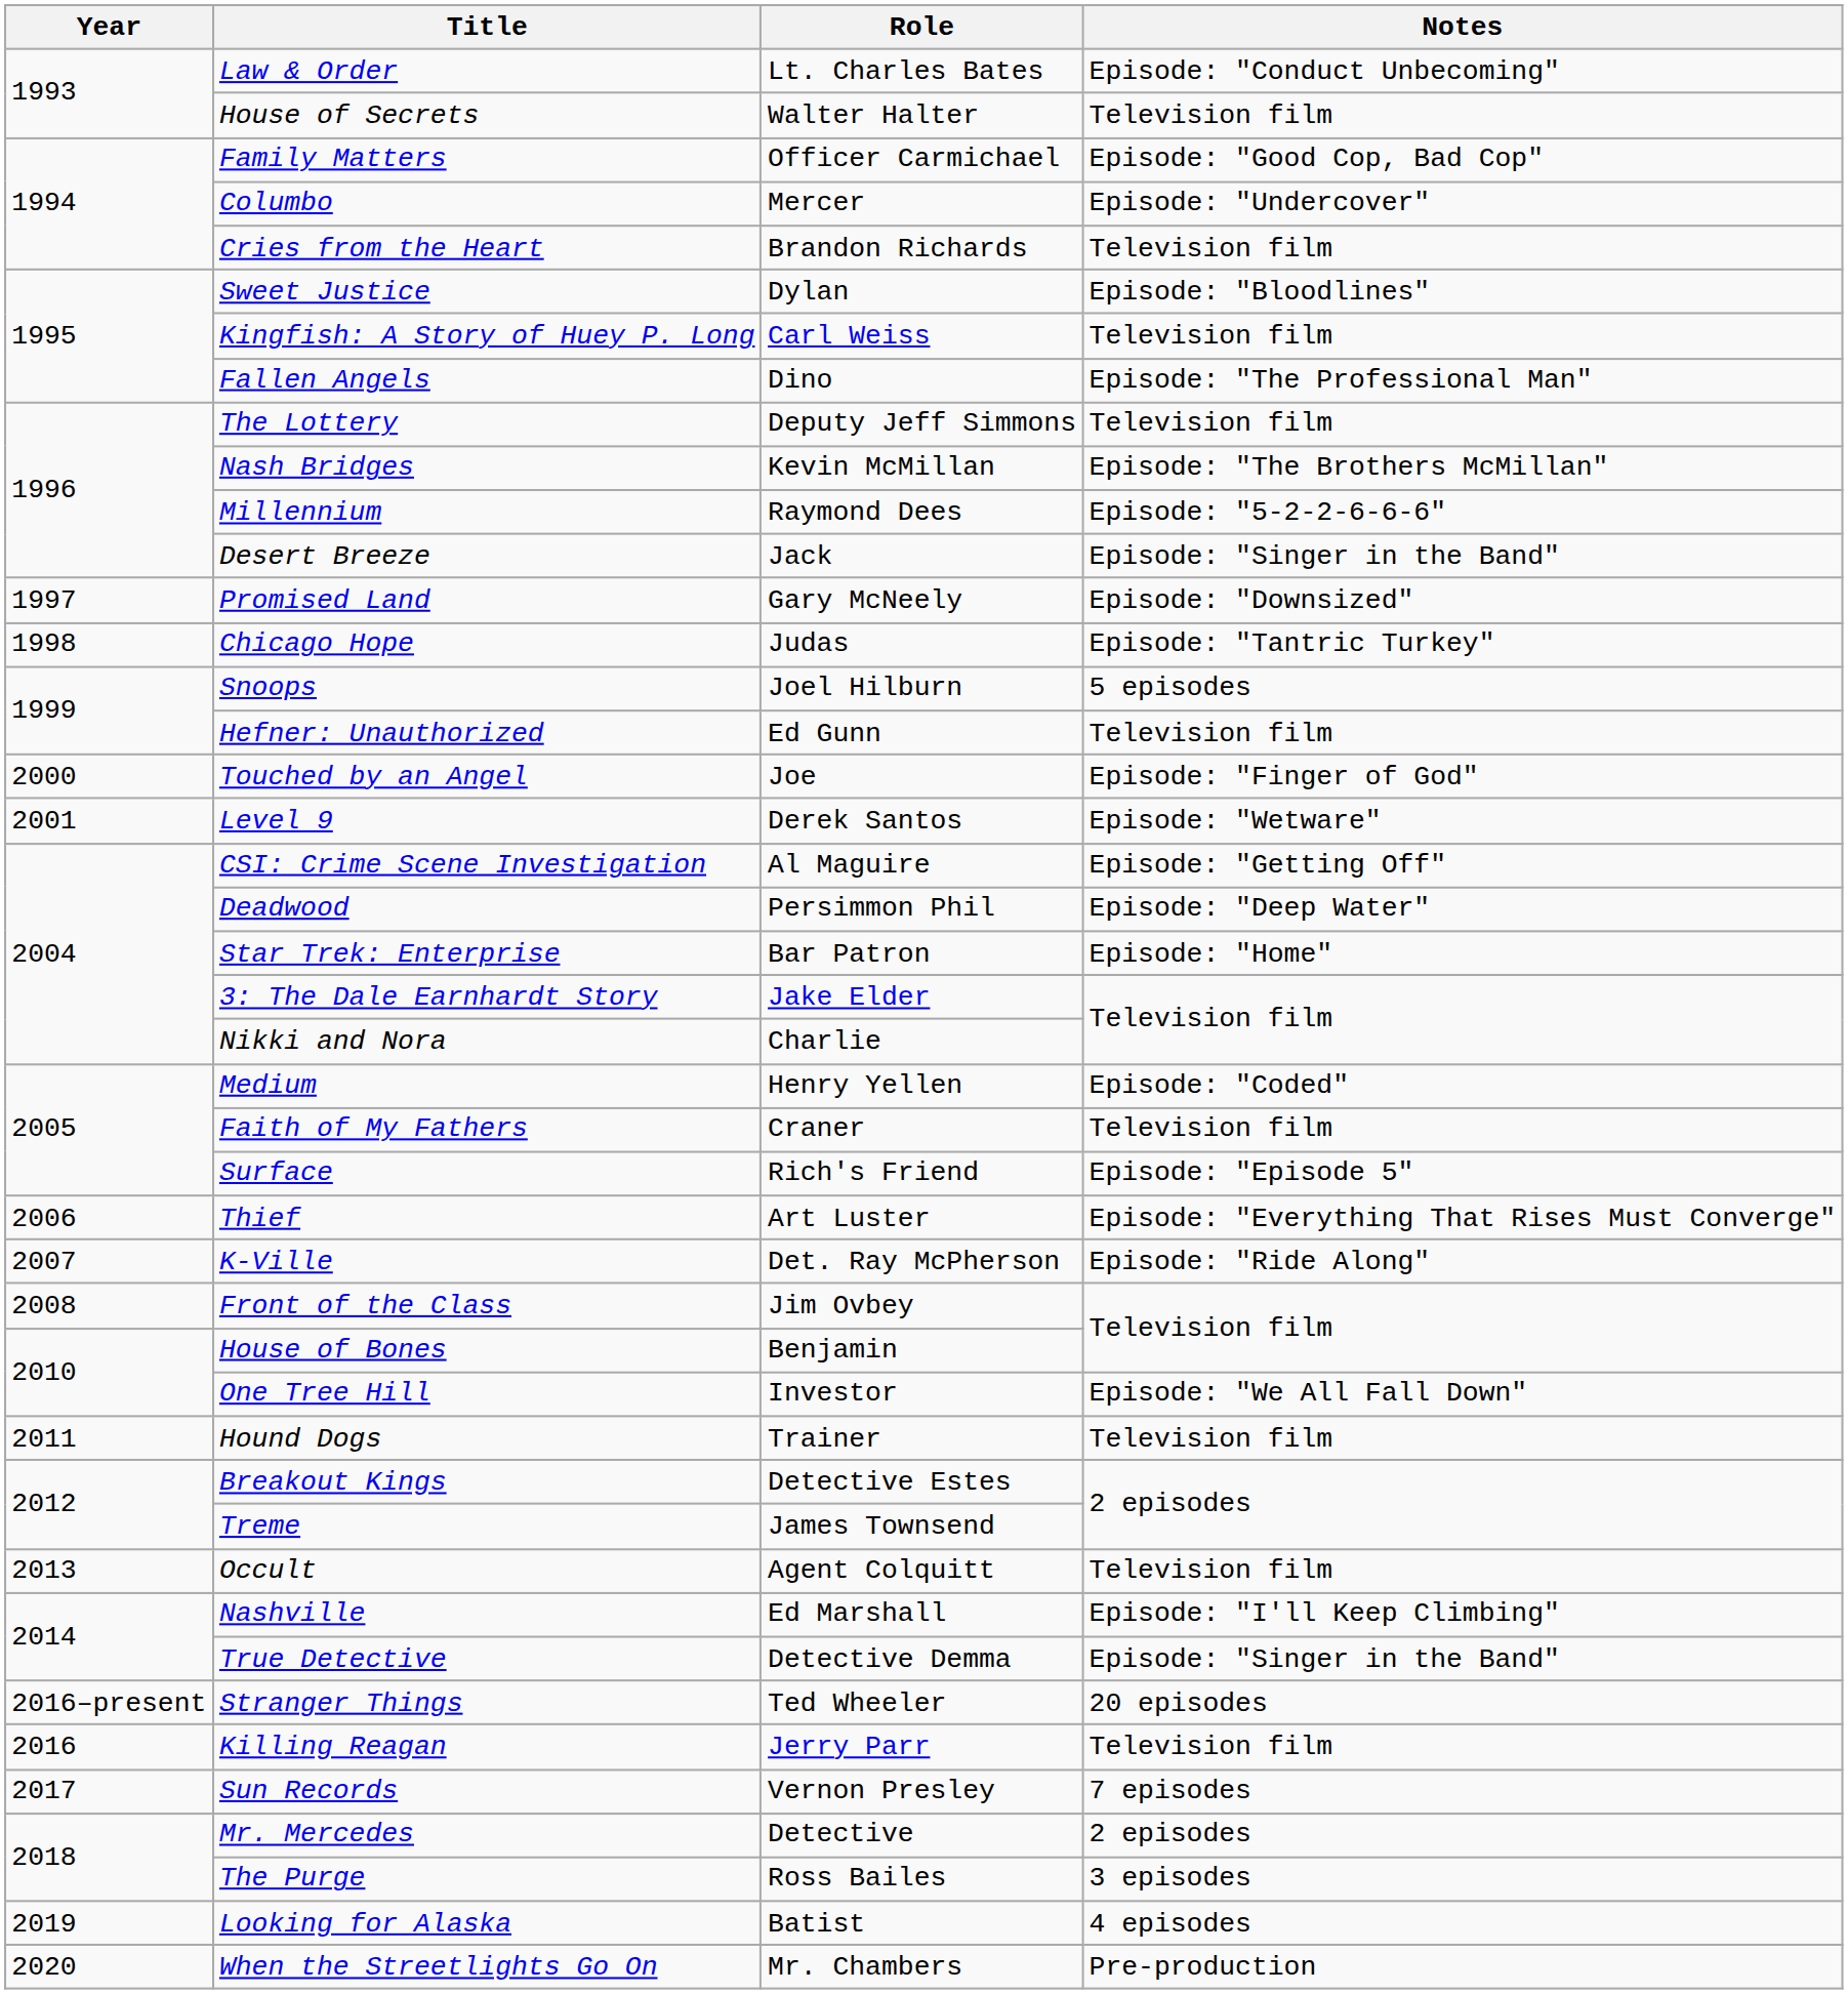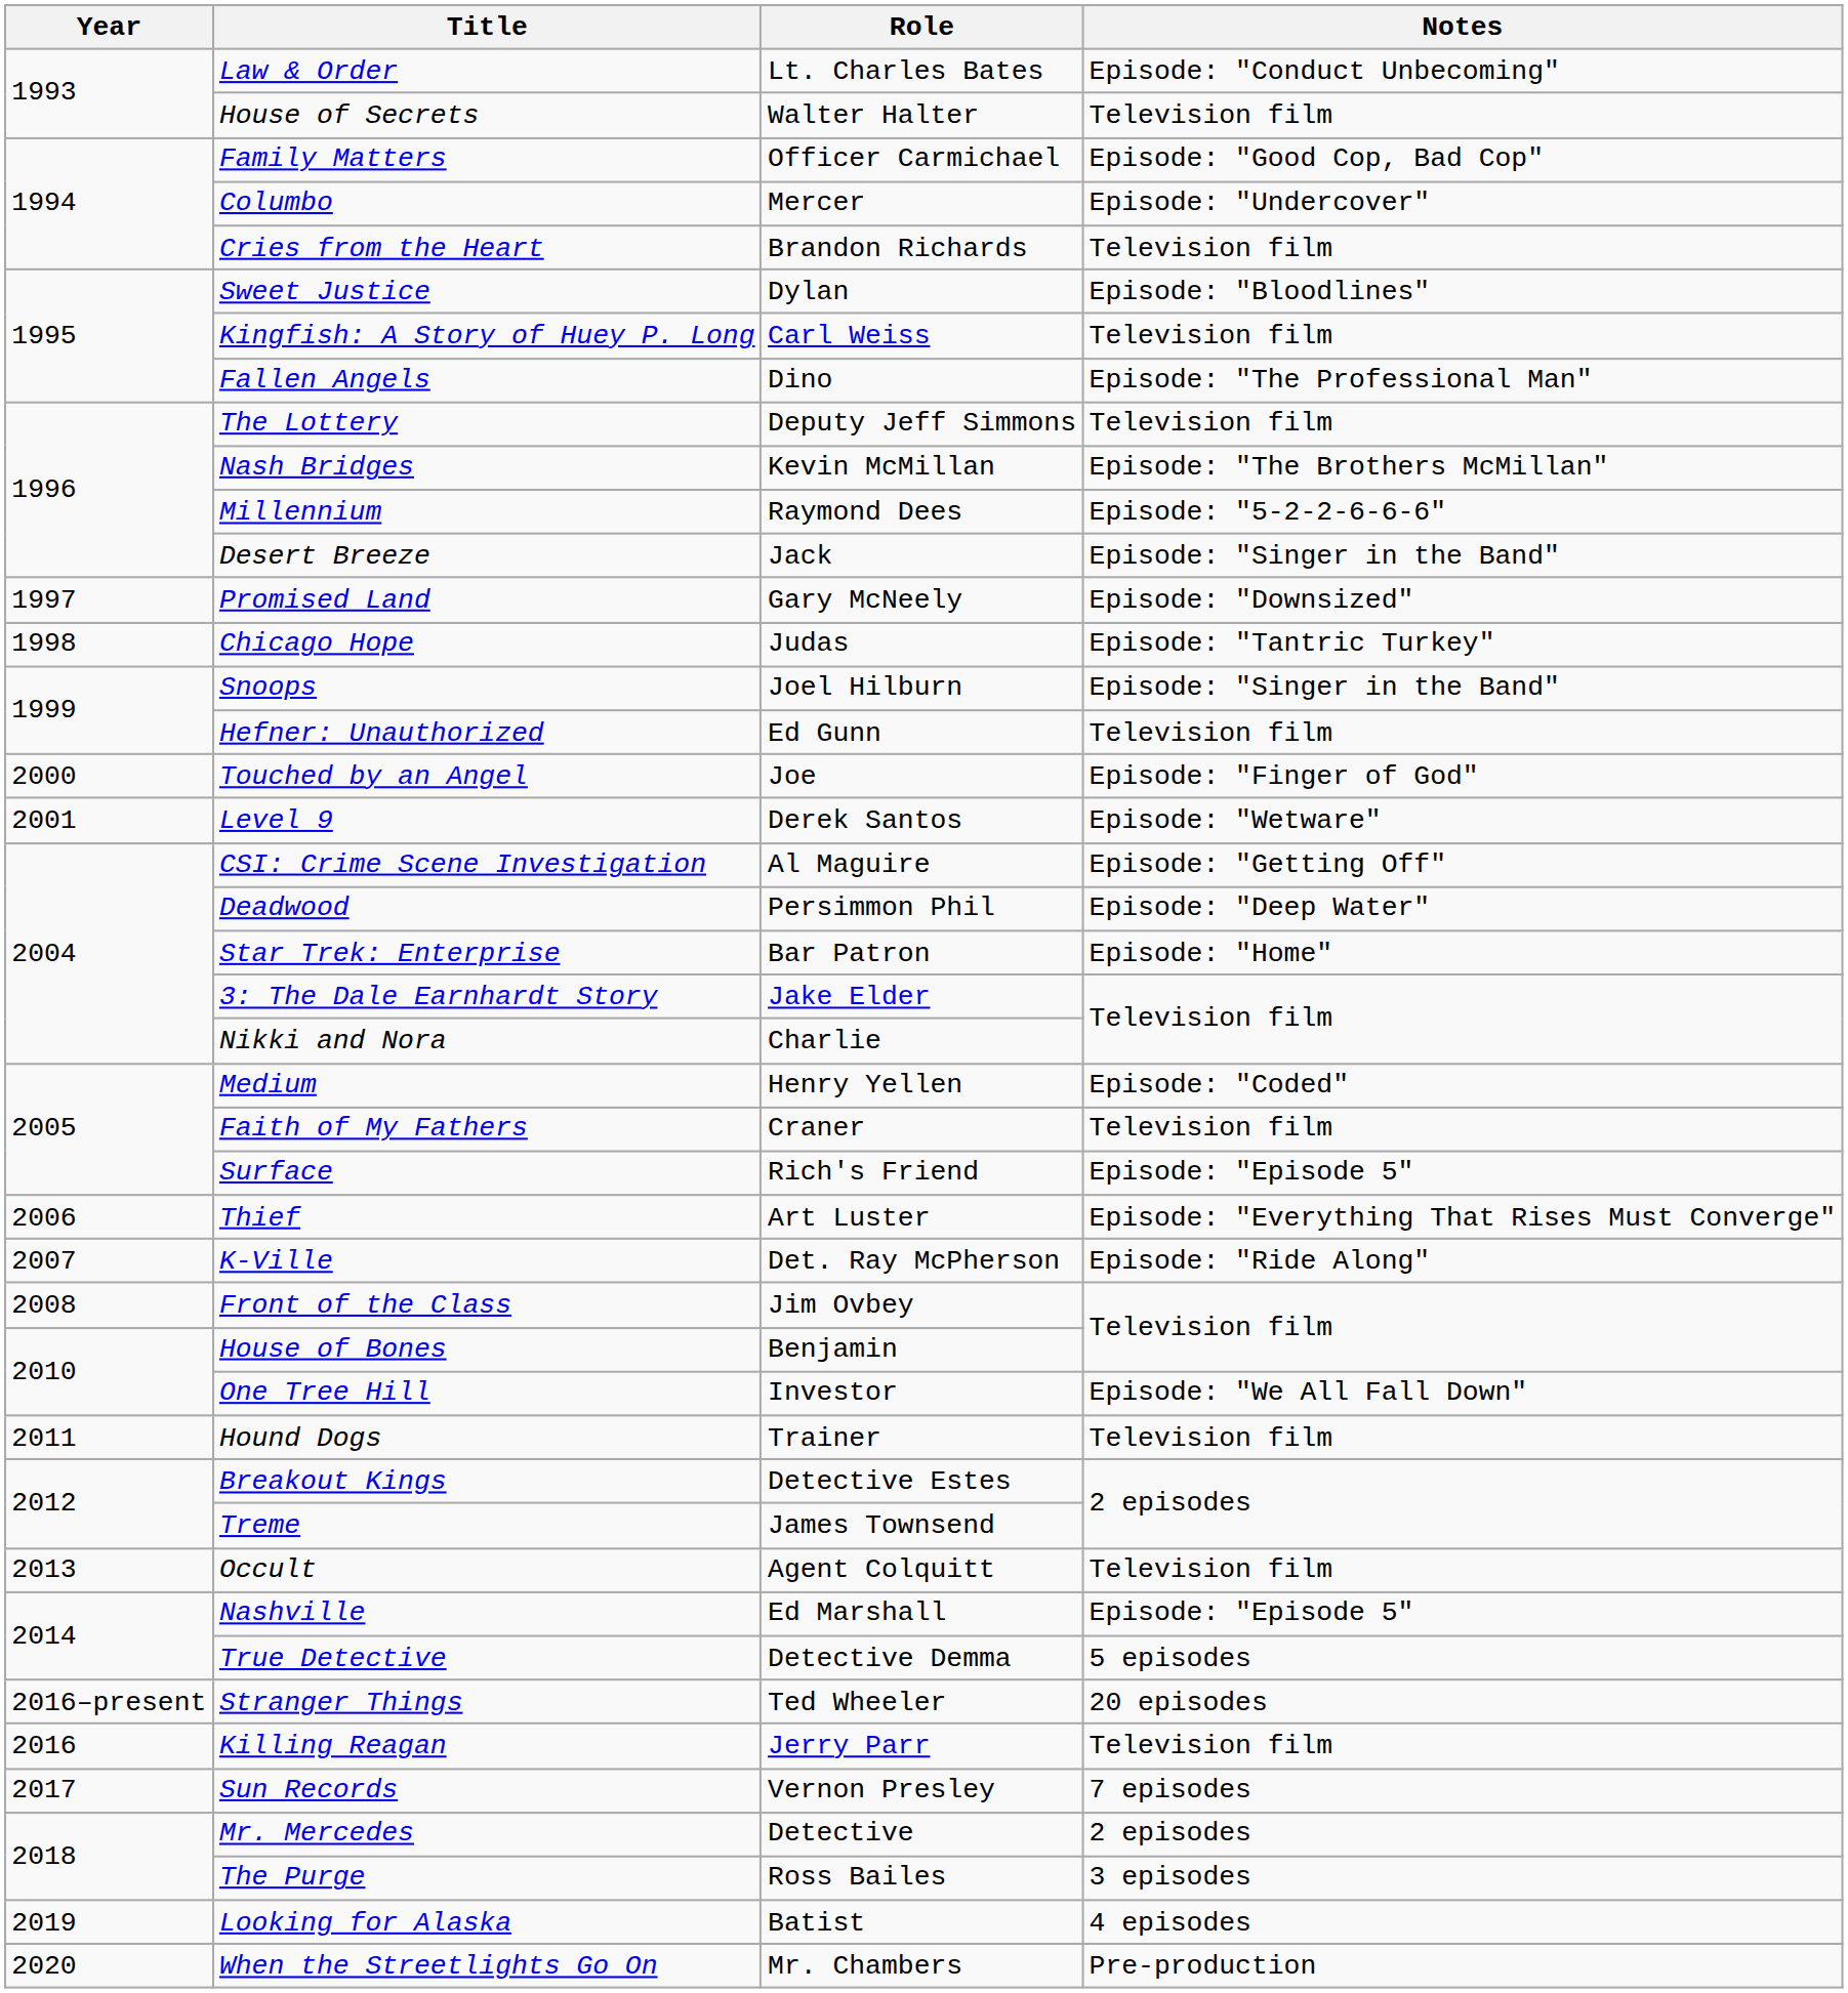 <table class="wikitable sortable">
 <tr>
 <th>Year</th>
 <th>Title</th>
 <th>Role</th>
 <th class="unsortable">Notes</th>
 </tr>
 <tr>
 <td rowspan="2">1993</td>
 <td><em><a href='#'>Law & Order</a></em></td>
 <td>Lt. Charles Bates</td>
 <td>Episode: "Conduct Unbecoming"</td>
 </tr>
 <tr>
 <td><em>House of Secrets</em></td>
 <td>Walter Halter</td>
 <td>Television film</td>
 </tr>
 <tr>
 <td rowspan="3">1994</td>
 <td><em><a href='#'>Family Matters</a></em></td>
 <td>Officer Carmichael</td>
 <td>Episode: "Good Cop, Bad Cop"</td>
 </tr>
 <tr>
 <td><em><a href='#'>Columbo</a></em></td>
 <td>Mercer</td>
 <td>Episode: "Undercover"</td>
 </tr>
 <tr>
 <td><em><a href='#'>Cries from the Heart</a></em></td>
 <td>Brandon Richards</td>
 <td>Television film</td>
 </tr>
 <tr>
 <td rowspan="3">1995</td>
 <td><em><a href='#'>Sweet Justice</a></em></td>
 <td>Dylan</td>
 <td>Episode: "Bloodlines"</td>
 </tr>
 <tr>
 <td><em><a href='#'>Kingfish: A Story of Huey P. Long</a></em></td>
 <td><a href='#'>Carl Weiss</a></td>
 <td>Television film</td>
 </tr>
 <tr>
 <td><a href='#'><em>Fallen Angels</em></a></td>
 <td>Dino</td>
 <td>Episode: "The Professional Man"</td>
 </tr>
 <tr>
 <td rowspan="4">1996</td>
 <td><em><a href='#'>The Lottery</a></em></td>
 <td>Deputy Jeff Simmons</td>
 <td>Television film</td>
 </tr>
 <tr>
 <td><em><a href='#'>Nash Bridges</a></em></td>
 <td>Kevin McMillan</td>
 <td>Episode: "The Brothers McMillan"</td>
 </tr>
 <tr>
 <td><em><a href='#'>Millennium</a></em></td>
 <td>Raymond Dees</td>
 <td>Episode: "5-2-2-6-6-6"</td>
 </tr>
 <tr>
 <td><em>Desert Breeze</em></td>
 <td>Jack</td>
 <td>Episode: "Singer in the Band"</td>
 </tr>
 <tr>
 <td>1997</td>
 <td><em><a href='#'>Promised Land</a></em></td>
 <td>Gary McNeely</td>
 <td>Episode: "Downsized"</td>
 </tr>
 <tr>
 <td>1998</td>
 <td><em><a href='#'>Chicago Hope</a></em></td>
 <td>Judas</td>
 <td>Episode: "Tantric Turkey"</td>
 </tr>
 <tr>
 <td rowspan="2">1999</td>
 <td><em><a href='#'>Snoops</a></em></td>
 <td>Joel Hilburn</td>
-<td>5 episodes</td>
+<td>Episode: "Singer in the Band"</td>
 </tr>
 <tr>
 <td><em><a href='#'>Hefner: Unauthorized</a></em></td>
 <td>Ed Gunn</td>
 <td>Television film</td>
 </tr>
 <tr>
 <td>2000</td>
 <td><em><a href='#'>Touched by an Angel</a></em></td>
 <td>Joe</td>
 <td>Episode: "Finger of God"</td>
 </tr>
 <tr>
 <td>2001</td>
 <td><em><a href='#'>Level 9</a></em></td>
 <td>Derek Santos</td>
 <td>Episode: "Wetware"</td>
 </tr>
 <tr>
 <td rowspan="5">2004</td>
 <td><em><a href='#'>CSI: Crime Scene Investigation</a></em></td>
 <td>Al Maguire</td>
 <td>Episode: "Getting Off"</td>
 </tr>
 <tr>
 <td><em><a href='#'>Deadwood</a></em></td>
 <td>Persimmon Phil</td>
 <td>Episode: "Deep Water"</td>
 </tr>
 <tr>
 <td><em><a href='#'>Star Trek: Enterprise</a></em></td>
 <td>Bar Patron</td>
 <td>Episode: "Home"</td>
 </tr>
 <tr>
 <td><em><a href='#'>3: The Dale Earnhardt Story</a></em></td>
 <td><a href='#'>Jake Elder</a></td>
 <td rowspan="2">Television film</td>
 </tr>
 <tr>
 <td><em>Nikki and Nora</em></td>
 <td>Charlie</td>
 </tr>
 <tr>
 <td rowspan="3">2005</td>
 <td><em><a href='#'>Medium</a></em></td>
 <td>Henry Yellen</td>
 <td>Episode: "Coded"</td>
 </tr>
 <tr>
 <td><em><a href='#'>Faith of My Fathers</a></em></td>
 <td>Craner</td>
 <td>Television film</td>
 </tr>
 <tr>
 <td><em><a href='#'>Surface</a></em></td>
 <td>Rich's Friend</td>
 <td>Episode: "Episode 5"</td>
 </tr>
 <tr>
 <td>2006</td>
 <td><em><a href='#'>Thief</a></em></td>
 <td>Art Luster</td>
 <td>Episode: "Everything That Rises Must Converge"</td>
 </tr>
 <tr>
 <td>2007</td>
 <td><em><a href='#'>K-Ville</a></em></td>
 <td>Det. Ray McPherson</td>
 <td>Episode: "Ride Along"</td>
 </tr>
 <tr>
 <td>2008</td>
 <td><em><a href='#'>Front of the Class</a></em></td>
 <td>Jim Ovbey</td>
 <td rowspan="2">Television film</td>
 </tr>
 <tr>
 <td rowspan="2">2010</td>
 <td><em><a href='#'>House of Bones</a></em></td>
 <td>Benjamin</td>
 </tr>
 <tr>
 <td><em><a href='#'>One Tree Hill</a></em></td>
 <td>Investor</td>
 <td>Episode: "We All Fall Down"</td>
 </tr>
 <tr>
 <td>2011</td>
 <td><em>Hound Dogs</em></td>
 <td>Trainer</td>
 <td>Television film</td>
 </tr>
 <tr>
 <td rowspan="2">2012</td>
 <td><em><a href='#'>Breakout Kings</a></em></td>
 <td>Detective Estes</td>
 <td rowspan="2">2 episodes</td>
 </tr>
 <tr>
 <td><em><a href='#'>Treme</a></em></td>
 <td>James Townsend</td>
 </tr>
 <tr>
 <td>2013</td>
 <td><em>Occult</em></td>
 <td>Agent Colquitt</td>
 <td>Television film</td>
 </tr>
 <tr>
 <td rowspan="2">2014</td>
 <td><em><a href='#'>Nashville</a></em></td>
 <td>Ed Marshall</td>
-<td>Episode: "I'll Keep Climbing"</td>
+<td>Episode: "Episode 5"</td>
 </tr>
 <tr>
 <td><em><a href='#'>True Detective</a></em></td>
 <td>Detective Demma</td>
-<td>Episode: "Singer in the Band"</td>
+<td>5 episodes</td>
 </tr>
 <tr>
 <td>2016–present</td>
 <td><em><a href='#'>Stranger Things</a></em></td>
 <td>Ted Wheeler</td>
 <td>20 episodes</td>
 </tr>
 <tr>
 <td>2016</td>
 <td><em><a href='#'>Killing Reagan</a></em></td>
 <td><a href='#'>Jerry Parr</a></td>
 <td>Television film</td>
 </tr>
 <tr>
 <td>2017</td>
 <td><em><a href='#'>Sun Records</a></em></td>
 <td>Vernon Presley</td>
 <td>7 episodes</td>
 </tr>
 <tr>
 <td rowspan="2">2018</td>
 <td><em><a href='#'>Mr. Mercedes</a></em></td>
 <td>Detective</td>
 <td>2 episodes</td>
 </tr>
 <tr>
 <td><em><a href='#'>The Purge</a></em></td>
 <td>Ross Bailes</td>
 <td>3 episodes</td>
 </tr>
 <tr>
 <td>2019</td>
 <td><em><a href='#'>Looking for Alaska</a></em></td>
 <td>Batist</td>
 <td>4 episodes</td>
 </tr>
 <tr>
 <td>2020</td>
 <td><em><a href='#'>When the Streetlights Go On</a></em></td>
 <td>Mr. Chambers</td>
 <td>Pre-production</td>
 </tr>
 </table>
